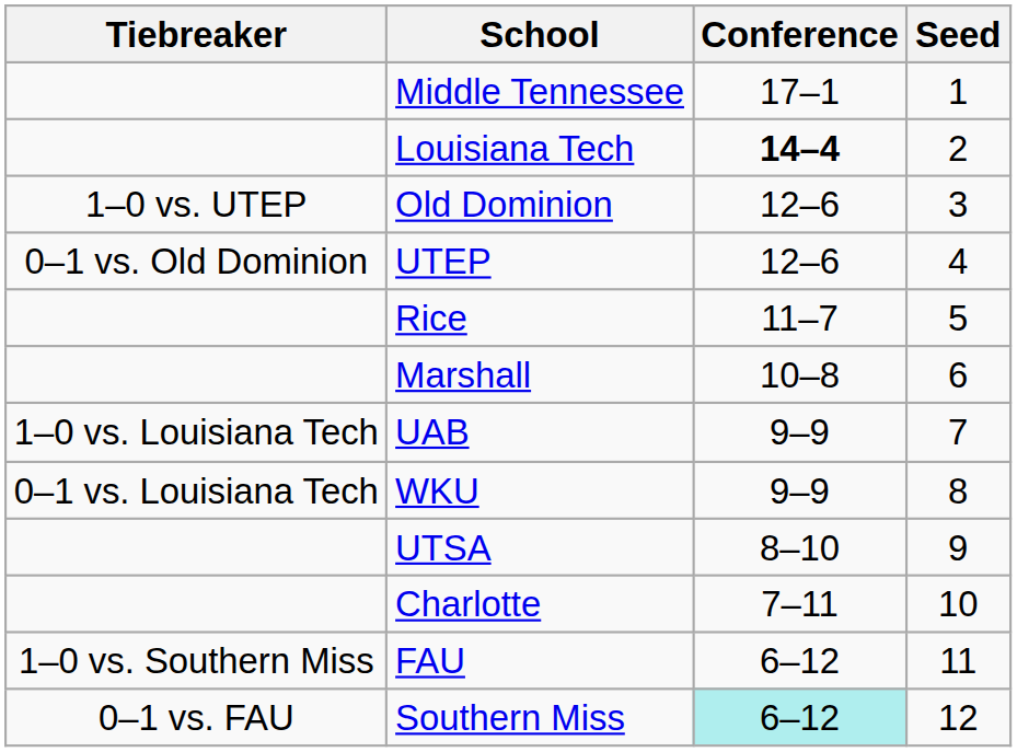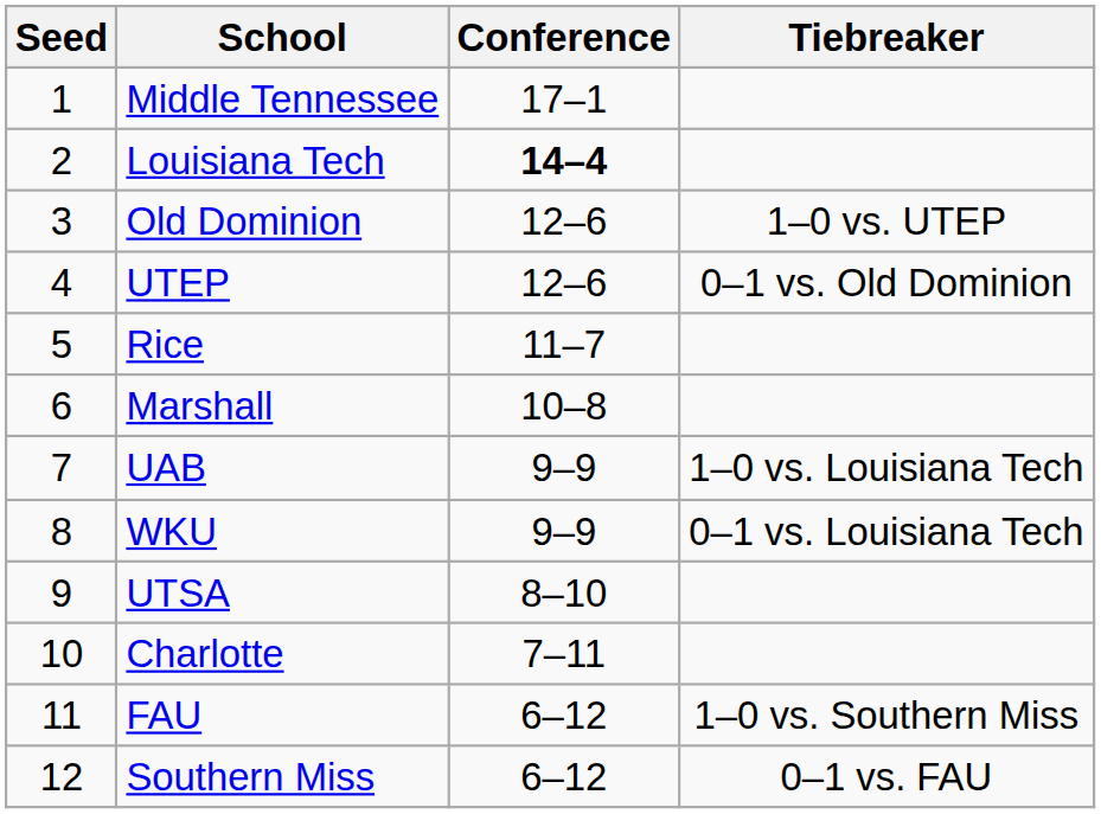 <table class="wikitable" style="white-space:nowrap; font-size:95%; text-align:center">
 <tr>
-<th>Tiebreaker</th>
+<th>Seed</th>
 <th>School</th>
 <th>Conference</th>
-<th>Seed</th>
+<th>Tiebreaker</th>
 </tr>
 <tr>
-<td></td>
+<td>1</td>
 <td align=left><a href='#'>Middle Tennessee</a></td>
 <td>17–1</td>
-<td>1</td>
+<td></td>
 </tr>
 <tr>
-<td></td>
+<td>2</td>
 <td align=left><a href='#'>Louisiana Tech</a></td>
 <td><strong>14–4</strong></td>
-<td>2</td>
+<td></td>
 </tr>
 <tr>
-<td>1–0 vs. UTEP</td>
+<td>3</td>
 <td align=left><a href='#'>Old Dominion</a></td>
 <td>12–6</td>
-<td>3</td>
+<td>1–0 vs. UTEP</td>
 </tr>
 <tr>
-<td>0–1 vs. Old Dominion</td>
+<td>4</td>
 <td align=left><a href='#'>UTEP</a></td>
 <td>12–6</td>
-<td>4</td>
+<td>0–1 vs. Old Dominion</td>
 </tr>
 <tr>
-<td></td>
+<td>5</td>
 <td align=left><a href='#'>Rice</a></td>
 <td>11–7</td>
-<td>5</td>
+<td></td>
 </tr>
 <tr>
-<td></td>
+<td>6</td>
 <td align=left><a href='#'>Marshall</a></td>
 <td>10–8</td>
-<td>6</td>
+<td></td>
 </tr>
 <tr>
-<td>1–0 vs. Louisiana Tech</td>
+<td>7</td>
 <td align=left><a href='#'>UAB</a></td>
 <td>9–9</td>
-<td>7</td>
+<td>1–0 vs. Louisiana Tech</td>
 </tr>
 <tr>
-<td>0–1 vs. Louisiana Tech</td>
+<td>8</td>
 <td align=left><a href='#'>WKU</a></td>
 <td>9–9</td>
-<td>8</td>
+<td>0–1 vs. Louisiana Tech</td>
 </tr>
 <tr>
-<td></td>
+<td>9</td>
 <td align=left><a href='#'>UTSA</a></td>
 <td>8–10</td>
-<td>9</td>
+<td></td>
 </tr>
 <tr>
-<td></td>
+<td>10</td>
 <td align=left><a href='#'>Charlotte</a></td>
 <td>7–11</td>
-<td>10</td>
+<td></td>
 </tr>
 <tr>
-<td>1–0 vs. Southern Miss</td>
+<td>11</td>
 <td align=left><a href='#'>FAU</a></td>
 <td>6–12</td>
-<td>11</td>
+<td>1–0 vs. Southern Miss</td>
 </tr>
 <tr>
+<td>12</td>
+<td align=left><a href='#'>Southern Miss</a></td>
+<td>6–12</td>
 <td>0–1 vs. FAU</td>
-<td align=left><a href='#'>Southern Miss</a></td>
-<td style="background: paleturquoise;">6–12</td>
-<td>12</td>
 </tr>
 </table>
